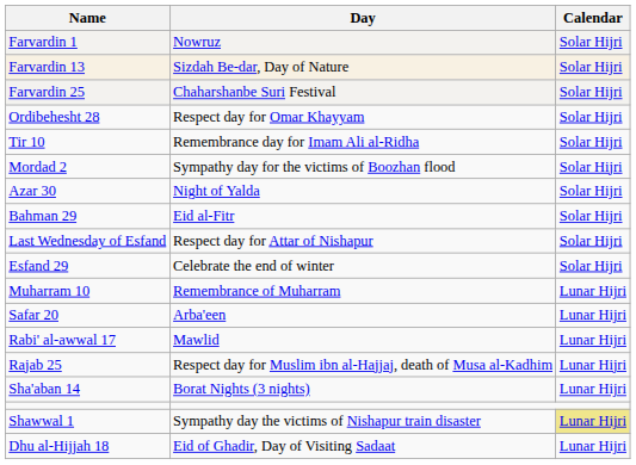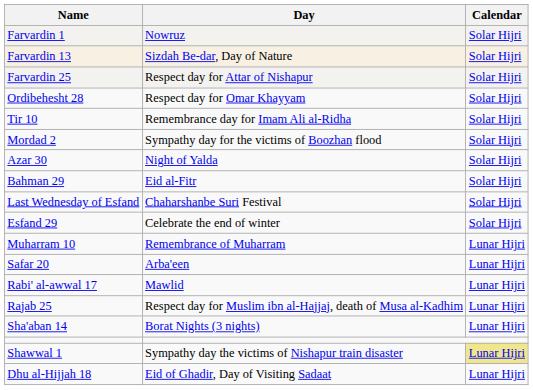 <table class="wikitable" style="font-size:88%">
 <tr>
 <th>Name</th>
 <th>Day</th>
 <th>Calendar</th>
 </tr>
 <tr bgcolor="#F3F2EF">
 <td><a href='#'> Farvardin 1</a></td>
 <td><a href='#'>Nowruz</a></td>
 <td><a href='#'>Solar Hijri</a></td>
 </tr>
 <tr bgcolor="#F8F1E3">
 <td><a href='#'>Farvardin 13</a></td>
 <td><a href='#'>Sizdah Be-dar</a>, Day of Nature</td>
 <td><a href='#'>Solar Hijri</a></td>
 </tr>
 <tr bgcolor="#F3F2EF">
 <td><a href='#'>Farvardin 25</a></td>
-<td><a href='#'>Chaharshanbe Suri</a> Festival</td>
+<td>Respect day for <a href='#'>Attar of Nishapur</a></td>
 <td><a href='#'>Solar Hijri</a></td>
 </tr>
 <tr>
 <td><a href='#'>Ordibehesht 28</a></td>
 <td>Respect day for <a href='#'>Omar Khayyam</a></td>
 <td><a href='#'>Solar Hijri</a></td>
 </tr>
 <tr>
 <td><a href='#'>Tir 10</a></td>
 <td>Remembrance day for <a href='#'>Imam Ali al-Ridha</a></td>
 <td><a href='#'>Solar Hijri</a></td>
 </tr>
 <tr>
 <td><a href='#'>Mordad 2</a></td>
 <td>Sympathy day for the victims of <a href='#'>Boozhan</a> flood</td>
 <td><a href='#'>Solar Hijri</a></td>
 </tr>
 <tr>
 <td><a href='#'>Azar 30</a></td>
 <td><a href='#'>Night of Yalda</a></td>
 <td><a href='#'>Solar Hijri</a></td>
 </tr>
 <tr>
 <td><a href='#'>Bahman 29</a></td>
 <td><a href='#'>Eid al-Fitr</a></td>
 <td><a href='#'>Solar Hijri</a></td>
 </tr>
 <tr>
 <td><a href='#'>Last Wednesday of Esfand</a></td>
-<td>Respect day for <a href='#'>Attar of Nishapur</a></td>
+<td><a href='#'>Chaharshanbe Suri</a> Festival</td>
 <td><a href='#'>Solar Hijri</a></td>
 </tr>
 <tr>
 <td><a href='#'>Esfand 29</a></td>
 <td>Celebrate the end of winter</td>
 <td><a href='#'>Solar Hijri</a></td>
 </tr>
 <tr>
 <td><a href='#'>Muharram 10</a></td>
 <td><a href='#'>Remembrance of Muharram</a></td>
 <td><a href='#'>Lunar Hijri</a></td>
 </tr>
 <tr>
 <td><a href='#'>Safar 20</a></td>
 <td><a href='#'>Arba'een</a></td>
 <td><a href='#'>Lunar Hijri</a></td>
 </tr>
 <tr>
 <td><a href='#'>Rabi' al-awwal 17</a></td>
 <td><a href='#'>Mawlid</a></td>
 <td><a href='#'>Lunar Hijri</a></td>
 </tr>
 <tr>
 <td><a href='#'>Rajab 25</a></td>
 <td>Respect day for <a href='#'>Muslim ibn al-Hajjaj</a>, death of <a href='#'>Musa al-Kadhim</a></td>
 <td><a href='#'>Lunar Hijri</a></td>
 </tr>
 <tr>
 <td><a href='#'>Sha'aban 14</a></td>
 <td><a href='#'>Borat Nights (3 nights)</a></td>
 <td><a href='#'>Lunar Hijri</a></td>
 </tr>
 <tr>
 <td></td>
 </tr>
 <tr>
 <td><a href='#'>Shawwal 1</a></td>
 <td>Sympathy day the victims of <a href='#'>Nishapur train disaster</a></td>
 <td style="background: khaki;"><a href='#'>Lunar Hijri</a></td>
 </tr>
 <tr>
 <td><a href='#'>Dhu al-Hijjah 18</a></td>
 <td><a href='#'>Eid of Ghadir</a>, Day of Visiting <a href='#'>Sadaat</a></td>
 <td><a href='#'>Lunar Hijri</a></td>
 </tr>
 </table>
